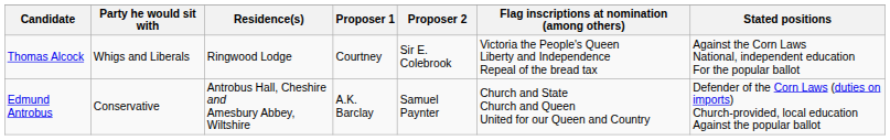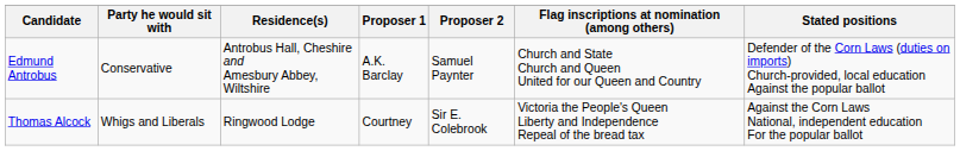 <table class="wikitable">
 <tr>
 </tr>
 <tr>
 <th>Candidate</th>
 <th>Party he would sit with</th>
 <th>Residence(s)</th>
 <th>Proposer 1</th>
 <th>Proposer 2</th>
 <th>Flag inscriptions at nomination (among others)</th>
 <th>Stated positions</th>
 </tr>
 <tr>
+<td><a href='#'>Edmund Antrobus</a></td>
+<td>Conservative</td>
+<td>Antrobus Hall, Cheshire <em>and</em><br>Amesbury Abbey, Wiltshire</td>
+<td>A.K. Barclay</td>
+<td>Samuel Paynter</td>
+<td>Church and State<br>Church and Queen<br>United for our Queen and Country</td>
+<td>Defender of the <a href='#'>Corn Laws</a> (<a href='#'>duties on imports</a>)<br>Church-provided, local education<br>Against the popular ballot</td>
+</tr>
+<tr>
 <td><a href='#'>Thomas Alcock</a></td>
 <td>Whigs and Liberals</td>
 <td>Ringwood Lodge</td>
 <td> Courtney</td>
 <td>Sir E. Colebrook</td>
 <td>Victoria the People's Queen<br>Liberty and Independence<br>Repeal of the bread tax</td>
 <td>Against the Corn Laws<br>National, independent education<br>For the popular ballot</td>
 </tr>
-<tr>
-<td><a href='#'>Edmund Antrobus</a></td>
-<td>Conservative</td>
-<td>Antrobus Hall, Cheshire <em>and</em><br>Amesbury Abbey, Wiltshire</td>
-<td>A.K. Barclay</td>
-<td>Samuel Paynter</td>
-<td>Church and State<br>Church and Queen<br>United for our Queen and Country</td>
-<td>Defender of the <a href='#'>Corn Laws</a> (<a href='#'>duties on imports</a>)<br>Church-provided, local education<br>Against the popular ballot</td>
-</tr>
 </table>
